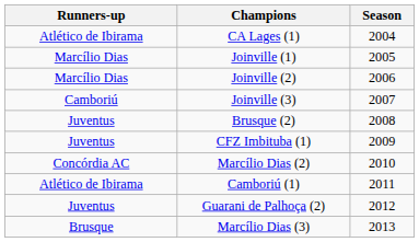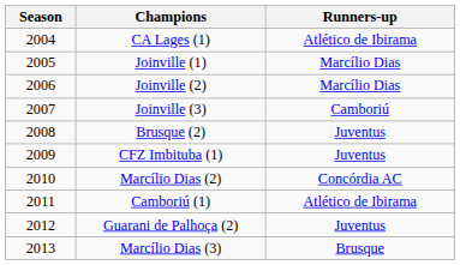 <table class="wikitable" style="text-align:center; margin-left:1em;">
 <tr>
+<th style="width:70px">Season</th>
+<th style="width:200px">Champions</th>
 <th style="width:200px">Runners-up</th>
-<th style="width:200px">Champions</th>
-<th style="width:70px">Season</th>
 </tr>
 <tr>
+<td>2004</td>
+<td><a href='#'>CA Lages</a> (1)</td>
 <td><a href='#'>Atlético de Ibirama</a></td>
-<td><a href='#'>CA Lages</a> (1)</td>
-<td>2004</td>
 </tr>
 <tr>
+<td>2005</td>
+<td><a href='#'>Joinville</a> (1)</td>
 <td><a href='#'>Marcílio Dias</a></td>
-<td><a href='#'>Joinville</a> (1)</td>
-<td>2005</td>
 </tr>
 <tr>
+<td>2006</td>
+<td><a href='#'>Joinville</a> (2)</td>
 <td><a href='#'>Marcílio Dias</a></td>
-<td><a href='#'>Joinville</a> (2)</td>
-<td>2006</td>
 </tr>
 <tr>
+<td>2007</td>
+<td><a href='#'>Joinville</a> (3)</td>
 <td><a href='#'>Camboriú</a></td>
-<td><a href='#'>Joinville</a> (3)</td>
-<td>2007</td>
 </tr>
 <tr>
+<td>2008</td>
+<td><a href='#'>Brusque</a> (2)</td>
 <td><a href='#'>Juventus</a></td>
-<td><a href='#'>Brusque</a> (2)</td>
-<td>2008</td>
 </tr>
 <tr>
+<td>2009</td>
+<td><a href='#'>CFZ Imbituba</a> (1)</td>
 <td><a href='#'>Juventus</a></td>
-<td><a href='#'>CFZ Imbituba</a> (1)</td>
-<td>2009</td>
 </tr>
 <tr>
+<td>2010</td>
+<td><a href='#'>Marcílio Dias</a> (2)</td>
 <td><a href='#'>Concórdia AC</a></td>
-<td><a href='#'>Marcílio Dias</a> (2)</td>
-<td>2010</td>
 </tr>
 <tr>
+<td>2011</td>
+<td><a href='#'>Camboriú</a> (1)</td>
 <td><a href='#'>Atlético de Ibirama</a></td>
-<td><a href='#'>Camboriú</a> (1)</td>
-<td>2011</td>
 </tr>
 <tr>
+<td>2012</td>
+<td><a href='#'>Guarani de Palhoça</a> (2)</td>
 <td><a href='#'>Juventus</a></td>
-<td><a href='#'>Guarani de Palhoça</a> (2)</td>
-<td>2012</td>
 </tr>
 <tr>
+<td>2013</td>
+<td><a href='#'>Marcílio Dias</a> (3)</td>
 <td><a href='#'>Brusque</a></td>
-<td><a href='#'>Marcílio Dias</a> (3)</td>
-<td>2013</td>
 </tr>
 </table>
